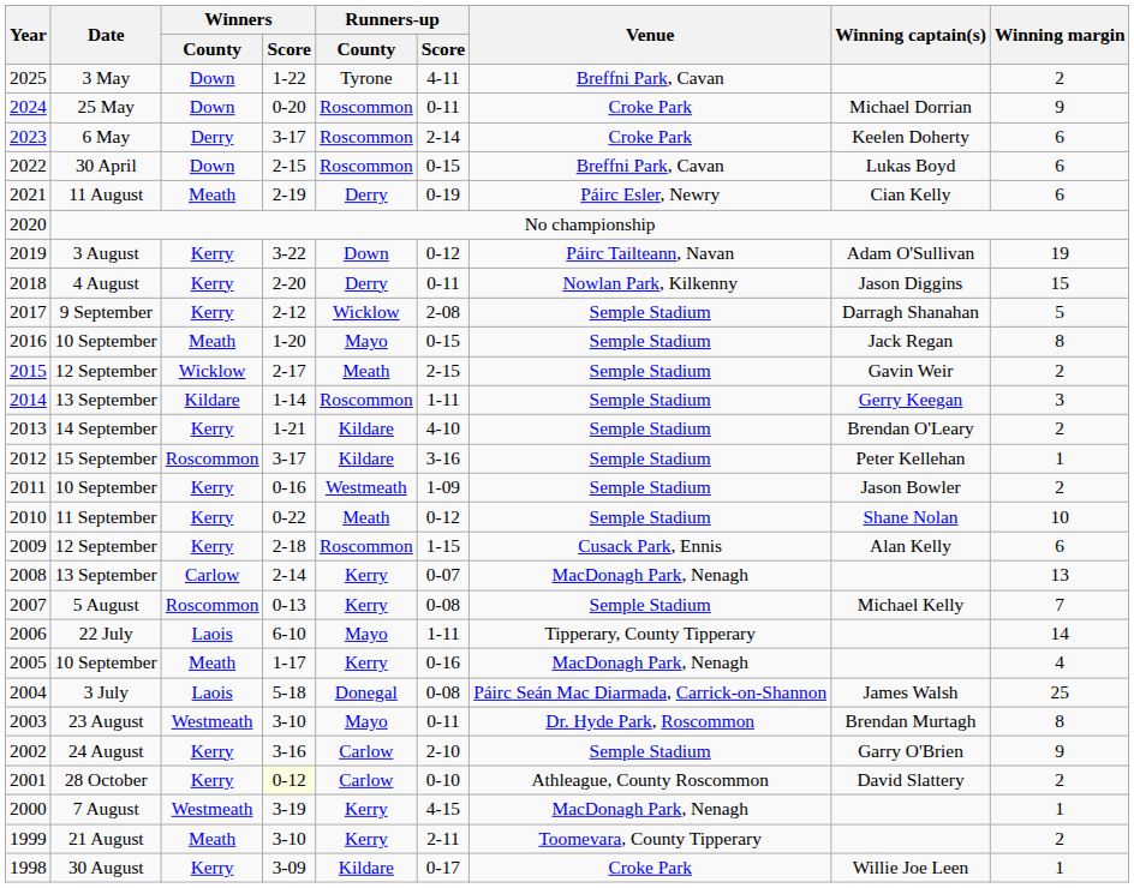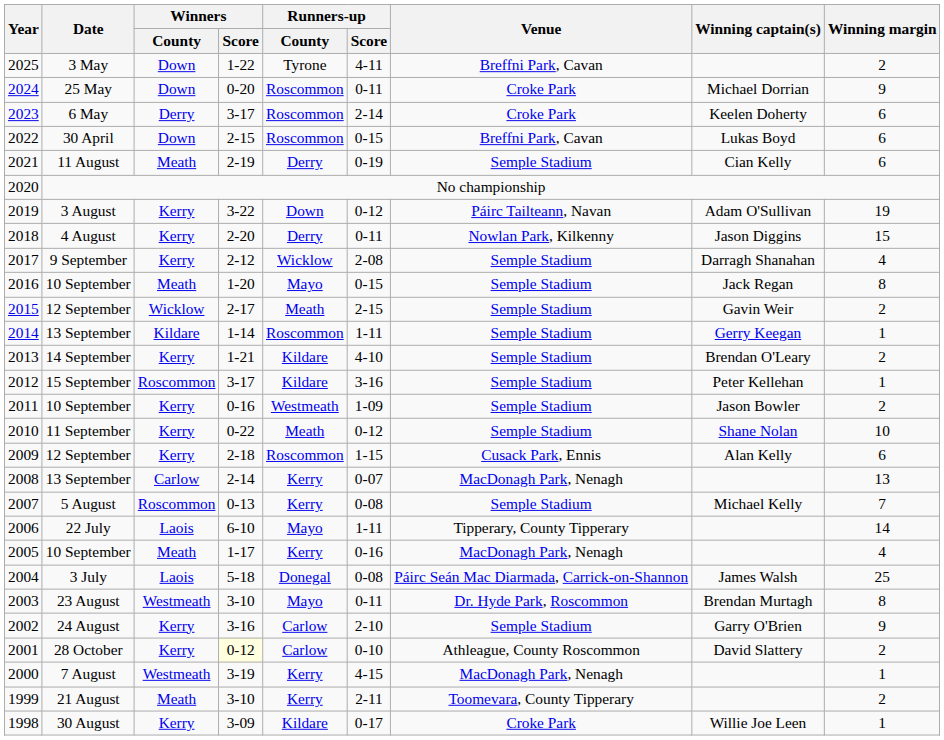 <table class="sortable wikitable plainrowheaders" style="text-align:center;">
 <tr>
 <th rowspan="2">Year</th>
 <th rowspan="2">Date</th>
 <th colspan="2">Winners</th>
 <th colspan="2">Runners-up</th>
 <th rowspan="2">Venue</th>
 <th rowspan="2">Winning captain(s)</th>
 <th rowspan="2">Winning margin</th>
 </tr>
 <tr style="background:#efefef">
 <th>County</th>
 <th>Score</th>
 <th>County</th>
 <th>Score</th>
 </tr>
 <tr>
 <td>2025</td>
 <td>3 May</td>
 <td><a href='#'>Down</a></td>
 <td>1-22</td>
 <td>Tyrone</td>
 <td>4-11</td>
 <td><a href='#'>Breffni Park</a>, Cavan</td>
 <td></td>
 <td>2</td>
 </tr>
 <tr>
 <td><a href='#'>2024</a></td>
 <td>25 May</td>
 <td><a href='#'>Down</a></td>
 <td>0-20</td>
 <td><a href='#'>Roscommon</a></td>
 <td>0-11</td>
 <td><a href='#'>Croke Park</a></td>
 <td>Michael Dorrian</td>
 <td>9</td>
 </tr>
 <tr>
 <td><a href='#'>2023</a></td>
 <td>6 May</td>
 <td><a href='#'>Derry</a></td>
 <td>3-17</td>
 <td><a href='#'>Roscommon</a></td>
 <td>2-14</td>
 <td><a href='#'>Croke Park</a></td>
 <td>Keelen Doherty</td>
 <td>6</td>
 </tr>
 <tr>
 <td>2022</td>
 <td>30 April</td>
 <td><a href='#'>Down</a></td>
 <td>2-15</td>
 <td><a href='#'>Roscommon</a></td>
 <td>0-15</td>
 <td><a href='#'>Breffni Park</a>, Cavan</td>
 <td>Lukas Boyd</td>
 <td>6</td>
 </tr>
 <tr>
 <td>2021</td>
 <td>11 August</td>
 <td><a href='#'>Meath</a></td>
 <td>2-19</td>
 <td><a href='#'>Derry</a></td>
 <td>0-19</td>
-<td><a href='#'>Páirc Esler</a>, Newry</td>
+<td><a href='#'>Semple Stadium</a></td>
 <td>Cian Kelly</td>
 <td>6</td>
 </tr>
 <tr>
 <td>2020</td>
 <td colspan="8">No championship</td>
 </tr>
 <tr>
 <td>2019</td>
 <td>3 August</td>
 <td><a href='#'>Kerry</a></td>
 <td>3-22</td>
 <td><a href='#'>Down</a></td>
 <td>0-12</td>
 <td><a href='#'>Páirc Tailteann</a>, Navan</td>
 <td>Adam O'Sullivan</td>
 <td>19</td>
 </tr>
 <tr>
 <td>2018</td>
 <td>4 August</td>
 <td><a href='#'>Kerry</a></td>
 <td>2-20</td>
 <td><a href='#'>Derry</a></td>
 <td>0-11</td>
 <td><a href='#'>Nowlan Park</a>, Kilkenny</td>
 <td>Jason Diggins</td>
 <td>15</td>
 </tr>
 <tr>
 <td>2017</td>
 <td>9 September</td>
 <td><a href='#'>Kerry</a></td>
 <td>2-12</td>
 <td><a href='#'>Wicklow</a></td>
 <td>2-08</td>
 <td><a href='#'>Semple Stadium</a></td>
 <td>Darragh Shanahan</td>
-<td>5</td>
+<td>4</td>
 </tr>
 <tr>
 <td>2016</td>
 <td>10 September</td>
 <td><a href='#'>Meath</a></td>
 <td>1-20</td>
 <td><a href='#'>Mayo</a></td>
 <td>0-15</td>
 <td><a href='#'>Semple Stadium</a></td>
 <td>Jack Regan</td>
 <td>8</td>
 </tr>
 <tr>
 <td><a href='#'>2015</a></td>
 <td>12 September</td>
 <td><a href='#'>Wicklow</a></td>
 <td>2-17</td>
 <td><a href='#'>Meath</a></td>
 <td>2-15</td>
 <td><a href='#'>Semple Stadium</a></td>
 <td>Gavin Weir</td>
 <td>2</td>
 </tr>
 <tr>
 <td><a href='#'>2014</a></td>
 <td>13 September</td>
 <td><a href='#'>Kildare</a></td>
 <td>1-14</td>
 <td><a href='#'>Roscommon</a></td>
 <td>1-11</td>
 <td><a href='#'>Semple Stadium</a></td>
 <td><a href='#'>Gerry Keegan</a></td>
-<td>3</td>
+<td>1</td>
 </tr>
 <tr>
 <td>2013</td>
 <td>14 September</td>
 <td><a href='#'>Kerry</a></td>
 <td>1-21</td>
 <td><a href='#'>Kildare</a></td>
 <td>4-10</td>
 <td><a href='#'>Semple Stadium</a></td>
 <td>Brendan O'Leary</td>
 <td>2</td>
 </tr>
 <tr>
 <td>2012</td>
 <td>15 September</td>
 <td><a href='#'>Roscommon</a></td>
 <td>3-17</td>
 <td><a href='#'>Kildare</a></td>
 <td>3-16</td>
 <td><a href='#'>Semple Stadium</a></td>
 <td>Peter Kellehan</td>
 <td>1</td>
 </tr>
 <tr>
 <td>2011</td>
 <td>10 September</td>
 <td><a href='#'>Kerry</a></td>
 <td>0-16</td>
 <td><a href='#'>Westmeath</a></td>
 <td>1-09</td>
 <td><a href='#'>Semple Stadium</a></td>
 <td>Jason Bowler</td>
 <td>2</td>
 </tr>
 <tr>
 <td>2010</td>
 <td>11 September</td>
 <td><a href='#'>Kerry</a></td>
 <td>0-22</td>
 <td><a href='#'>Meath</a></td>
 <td>0-12</td>
 <td><a href='#'>Semple Stadium</a></td>
 <td><a href='#'>Shane Nolan</a></td>
 <td>10</td>
 </tr>
 <tr>
 <td>2009</td>
 <td>12 September</td>
 <td><a href='#'>Kerry</a></td>
 <td>2-18</td>
 <td><a href='#'>Roscommon</a></td>
 <td>1-15</td>
 <td><a href='#'>Cusack Park</a>, Ennis</td>
 <td>Alan Kelly</td>
 <td>6</td>
 </tr>
 <tr>
 <td>2008</td>
 <td>13 September</td>
 <td><a href='#'>Carlow</a></td>
 <td>2-14</td>
 <td><a href='#'>Kerry</a></td>
 <td>0-07</td>
 <td><a href='#'>MacDonagh Park</a>, Nenagh</td>
 <td></td>
 <td>13</td>
 </tr>
 <tr>
 <td>2007</td>
 <td>5 August</td>
 <td><a href='#'>Roscommon</a></td>
 <td>0-13</td>
 <td><a href='#'>Kerry</a></td>
 <td>0-08</td>
 <td><a href='#'>Semple Stadium</a></td>
 <td>Michael Kelly</td>
 <td>7</td>
 </tr>
 <tr>
 <td>2006</td>
 <td>22 July</td>
 <td><a href='#'>Laois</a></td>
 <td>6-10</td>
 <td><a href='#'>Mayo</a></td>
 <td>1-11</td>
 <td>Tipperary, County Tipperary</td>
 <td></td>
 <td>14</td>
 </tr>
 <tr>
 <td>2005</td>
 <td>10 September</td>
 <td><a href='#'>Meath</a></td>
 <td>1-17</td>
 <td><a href='#'>Kerry</a></td>
 <td>0-16</td>
 <td><a href='#'>MacDonagh Park</a>, Nenagh</td>
 <td></td>
 <td>4</td>
 </tr>
 <tr>
 <td>2004</td>
 <td>3 July</td>
 <td><a href='#'>Laois</a></td>
 <td>5-18</td>
 <td><a href='#'>Donegal</a></td>
 <td>0-08</td>
 <td><a href='#'>Páirc Seán Mac Diarmada</a>, <a href='#'>Carrick-on-Shannon</a></td>
 <td>James Walsh</td>
 <td>25</td>
 </tr>
 <tr>
 <td>2003</td>
 <td>23 August</td>
 <td><a href='#'>Westmeath</a></td>
 <td>3-10</td>
 <td><a href='#'>Mayo</a></td>
 <td>0-11</td>
 <td><a href='#'>Dr. Hyde Park</a>, <a href='#'>Roscommon</a></td>
 <td>Brendan Murtagh</td>
 <td>8</td>
 </tr>
 <tr>
 <td>2002</td>
 <td>24 August</td>
 <td><a href='#'>Kerry</a></td>
 <td>3-16</td>
 <td><a href='#'>Carlow</a></td>
 <td>2-10</td>
 <td><a href='#'>Semple Stadium</a></td>
 <td>Garry O'Brien</td>
 <td>9</td>
 </tr>
 <tr>
 <td>2001</td>
 <td>28 October</td>
 <td><a href='#'>Kerry</a></td>
 <td style="background: lightyellow;">0-12</td>
 <td><a href='#'>Carlow</a></td>
 <td>0-10</td>
 <td>Athleague, County Roscommon</td>
 <td>David Slattery</td>
 <td>2</td>
 </tr>
 <tr>
 <td>2000</td>
 <td>7 August</td>
 <td><a href='#'>Westmeath</a></td>
 <td>3-19</td>
 <td><a href='#'>Kerry</a></td>
 <td>4-15</td>
 <td><a href='#'>MacDonagh Park</a>, Nenagh</td>
 <td></td>
 <td>1</td>
 </tr>
 <tr>
 <td>1999</td>
 <td>21 August</td>
 <td><a href='#'>Meath</a></td>
 <td>3-10</td>
 <td><a href='#'>Kerry</a></td>
 <td>2-11</td>
 <td><a href='#'>Toomevara</a>, County Tipperary</td>
 <td></td>
 <td>2</td>
 </tr>
 <tr>
 <td>1998</td>
 <td>30 August</td>
 <td><a href='#'>Kerry</a></td>
 <td>3-09</td>
 <td><a href='#'>Kildare</a></td>
 <td>0-17</td>
 <td><a href='#'>Croke Park</a></td>
 <td>Willie Joe Leen</td>
 <td>1</td>
 </tr>
 </table>
